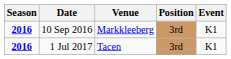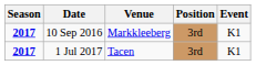 <table class="wikitable" style="text-align:center; font-size:95%;">
 <tr>
 <th>Season</th>
 <th>Date</th>
 <th>Venue</th>
 <th>Position</th>
 <th>Event</th>
 </tr>
 <tr>
-<td><strong><a href='#'>2016</a></strong></td>
+<td><strong><a href='#'>2017</a></strong></td>
 <td align=right>10 Sep 2016</td>
 <td align=left><a href='#'>Markkleeberg</a></td>
 <td bgcolor=cc9966>3rd</td>
 <td>K1</td>
 </tr>
 <tr>
-<td><strong><a href='#'>2016</a></strong></td>
+<td><strong><a href='#'>2017</a></strong></td>
 <td align=right>1 Jul 2017</td>
 <td align=left><a href='#'>Tacen</a></td>
 <td bgcolor=cc9966>3rd</td>
 <td>K1</td>
 </tr>
 </table>
